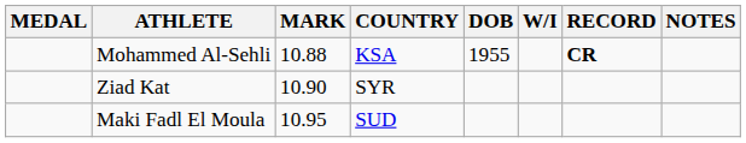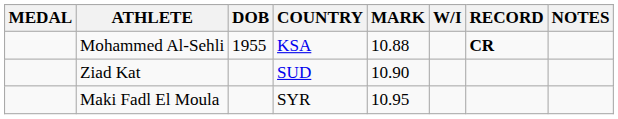 <table class="wikitable">
 <tr>
 <th>MEDAL</th>
 <th>ATHLETE</th>
+<th>DOB</th>
+<th>COUNTRY</th>
 <th>MARK</th>
-<th>COUNTRY</th>
-<th>DOB</th>
 <th>W/I</th>
 <th>RECORD</th>
 <th>NOTES</th>
 </tr>
 <tr>
 <td></td>
 <td>Mohammed Al-Sehli</td>
+<td>1955</td>
+<td><a href='#'>KSA</a></td>
 <td>10.88</td>
-<td><a href='#'>KSA</a></td>
-<td>1955</td>
 <td></td>
 <td><strong>CR</strong></td>
 <td></td>
 </tr>
 <tr>
 <td></td>
 <td>Ziad Kat</td>
+<td></td>
+<td><a href='#'>SUD</a></td>
 <td>10.90</td>
-<td>SYR</td>
-<td></td>
 <td></td>
 <td></td>
 <td></td>
 </tr>
 <tr>
 <td></td>
 <td>Maki Fadl El Moula</td>
+<td></td>
+<td>SYR</td>
 <td>10.95</td>
-<td><a href='#'>SUD</a></td>
-<td></td>
 <td></td>
 <td></td>
 <td></td>
 </tr>
 </table>
